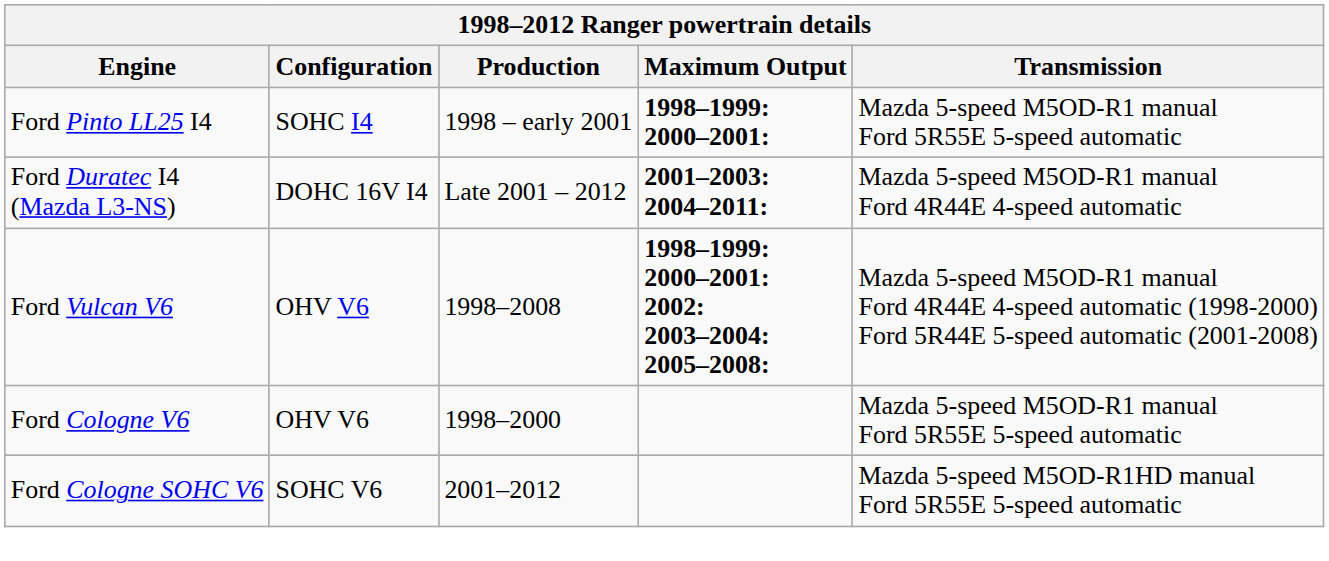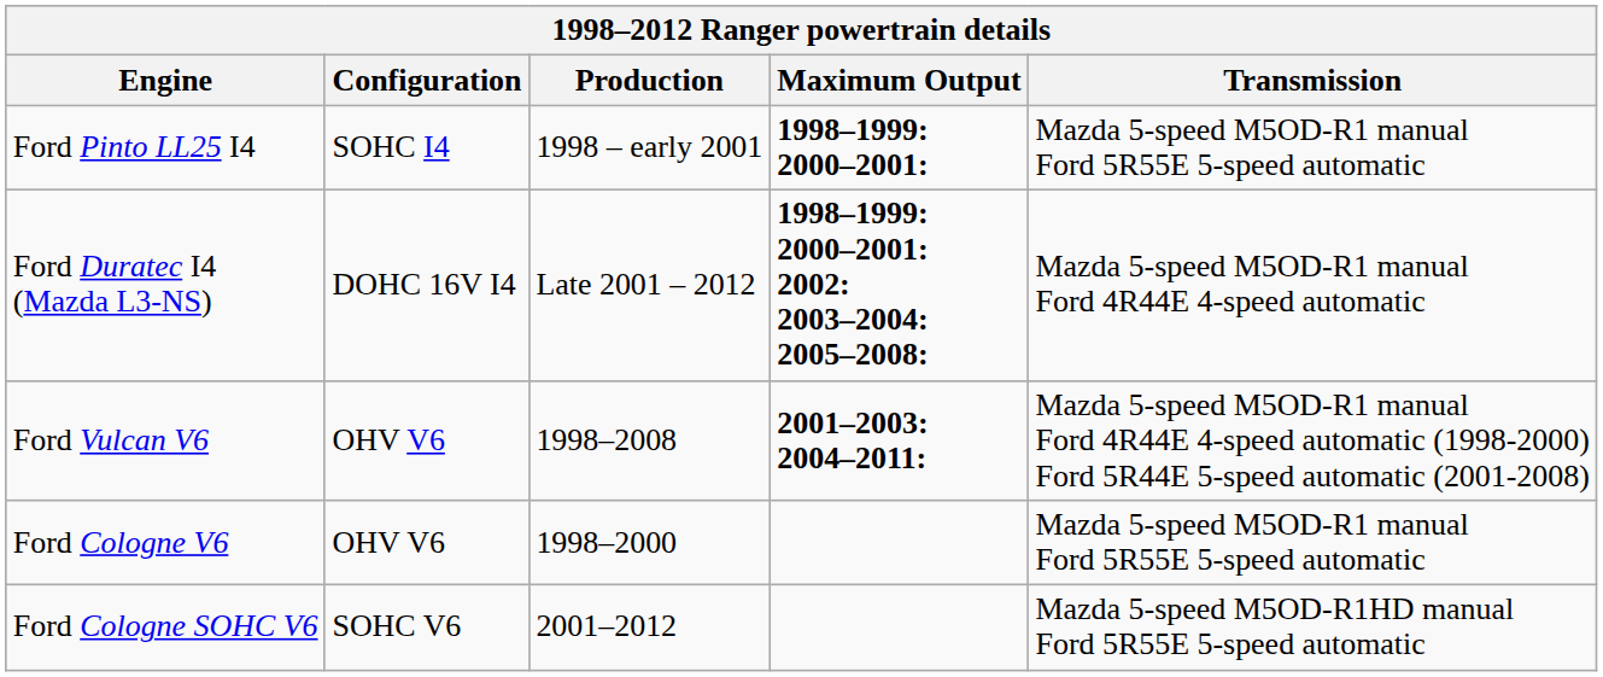 <table class="wikitable">
 <tr>
 <th colspan="5">1998–2012 Ranger powertrain details</th>
 </tr>
 <tr>
 <th>Engine</th>
 <th>Configuration</th>
 <th>Production</th>
 <th>Maximum Output</th>
 <th>Transmission</th>
 </tr>
 <tr>
 <td>Ford <em><a href='#'>Pinto LL25</a></em> I4</td>
 <td> SOHC <a href='#'>I4</a></td>
 <td>1998 – early 2001</td>
 <td><strong>1998–1999:</strong>  <br><strong>2000–2001:</strong>  </td>
 <td>Mazda 5-speed M5OD-R1 manual<br>Ford 5R55E 5-speed automatic</td>
 </tr>
 <tr>
 <td>Ford <em><a href='#'>Duratec</a></em> I4<br>(<a href='#'>Mazda L3-NS</a>)</td>
 <td> DOHC 16V I4</td>
 <td>Late 2001 – 2012</td>
-<td><strong>2001–2003:</strong>  <br><strong>2004–2011:</strong>  </td>
+<td><strong>1998–1999:</strong> <br><strong>2000–2001:</strong> <br><strong>2002:</strong>  <br><strong>2003–2004:</strong>  <br><strong>2005–2008:</strong>  </td>
 <td>Mazda 5-speed M5OD-R1 manual<br>Ford 4R44E 4-speed automatic</td>
 </tr>
 <tr>
 <td>Ford <a href='#'><em>Vulcan V6</em></a></td>
 <td> OHV <a href='#'>V6</a></td>
 <td>1998–2008</td>
-<td><strong>1998–1999:</strong> <br><strong>2000–2001:</strong> <br><strong>2002:</strong>  <br><strong>2003–2004:</strong>  <br><strong>2005–2008:</strong>  </td>
+<td><strong>2001–2003:</strong>  <br><strong>2004–2011:</strong>  </td>
 <td>Mazda 5-speed M5OD-R1 manual<br>Ford 4R44E 4-speed automatic (1998-2000)<br>Ford 5R44E 5-speed automatic (2001-2008)</td>
 </tr>
 <tr>
 <td>Ford <a href='#'><em>Cologne V6</em></a></td>
 <td> OHV V6</td>
 <td>1998–2000</td>
 <td> </td>
 <td>Mazda 5-speed M5OD-R1 manual<br>Ford 5R55E 5-speed automatic</td>
 </tr>
 <tr>
 <td>Ford <em><a href='#'>Cologne SOHC V6</a></em></td>
 <td> SOHC V6</td>
 <td>2001–2012</td>
 <td> </td>
 <td>Mazda 5-speed M5OD-R1HD manual<br>Ford 5R55E 5-speed automatic</td>
 </tr>
 </table>
